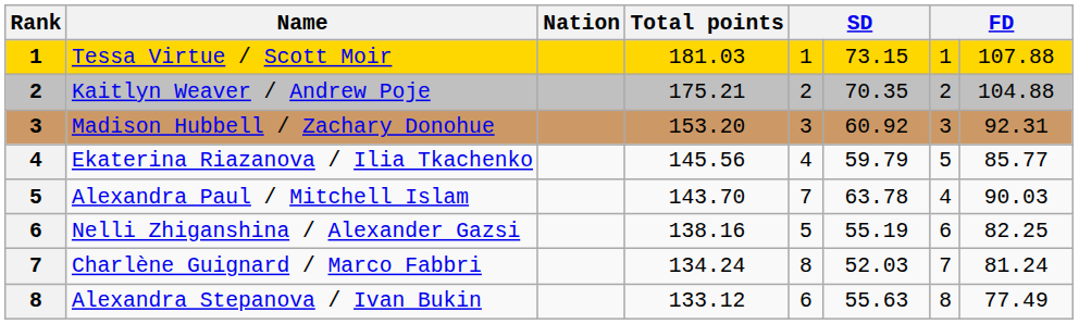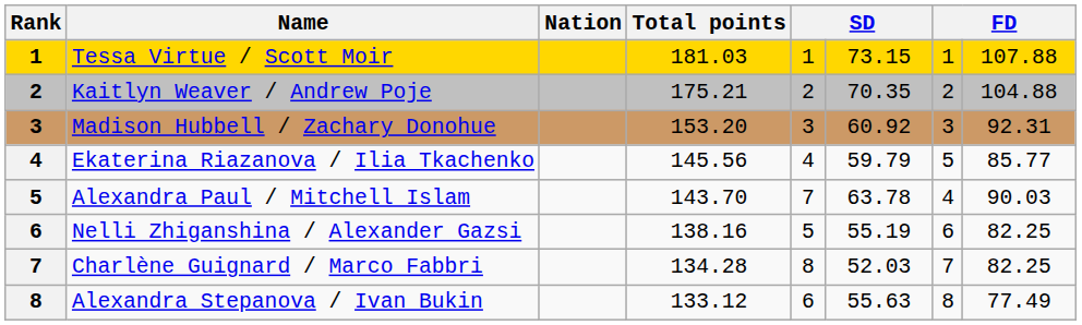 <table class="wikitable sortable">
 <tr>
 <th>Rank</th>
 <th>Name</th>
 <th>Nation</th>
 <th>Total points</th>
 <th colspan="2" width="80px"><a href='#'>SD</a></th>
 <th colspan="2" width="80px"><a href='#'>FD</a></th>
 </tr>
 <tr bgcolor="gold">
 <td align="center"><strong>1</strong></td>
 <td><a href='#'>Tessa Virtue</a> / <a href='#'>Scott Moir</a></td>
 <td></td>
 <td align="center">181.03</td>
 <td align="center">1</td>
 <td align="center">73.15</td>
 <td align="center">1</td>
 <td align="center">107.88</td>
 </tr>
 <tr bgcolor="silver">
 <td align="center"><strong>2</strong></td>
 <td><a href='#'>Kaitlyn Weaver</a> / <a href='#'>Andrew Poje</a></td>
 <td></td>
 <td align="center">175.21</td>
 <td align="center">2</td>
 <td align="center">70.35</td>
 <td align="center">2</td>
 <td align="center">104.88</td>
 </tr>
 <tr bgcolor="cc9966">
 <td align="center"><strong>3</strong></td>
 <td><a href='#'>Madison Hubbell</a> / <a href='#'>Zachary Donohue</a></td>
 <td></td>
 <td align="center">153.20</td>
 <td align="center">3</td>
 <td align="center">60.92</td>
 <td align="center">3</td>
 <td align="center">92.31</td>
 </tr>
 <tr>
 <th>4</th>
 <td><a href='#'>Ekaterina Riazanova</a> / <a href='#'>Ilia Tkachenko</a></td>
 <td></td>
 <td align="center">145.56</td>
 <td align="center">4</td>
 <td align="center">59.79</td>
 <td align="center">5</td>
 <td align="center">85.77</td>
 </tr>
 <tr>
 <th>5</th>
 <td><a href='#'>Alexandra Paul</a> / <a href='#'>Mitchell Islam</a></td>
 <td></td>
 <td align="center">143.70</td>
 <td align="center">7</td>
 <td align="center">63.78</td>
 <td align="center">4</td>
 <td align="center">90.03</td>
 </tr>
 <tr>
 <th>6</th>
 <td><a href='#'>Nelli Zhiganshina</a> / <a href='#'>Alexander Gazsi</a></td>
 <td></td>
 <td align="center">138.16</td>
 <td align="center">5</td>
 <td align="center">55.19</td>
 <td align="center">6</td>
 <td align="center">82.25</td>
 </tr>
 <tr>
 <th>7</th>
 <td><a href='#'>Charlène Guignard</a> / <a href='#'>Marco Fabbri</a></td>
 <td></td>
-<td align="center">134.24</td>
+<td align="center">134.28</td>
 <td align="center">8</td>
 <td align="center">52.03</td>
 <td align="center">7</td>
-<td align="center">81.24</td>
+<td align="center">82.25</td>
 </tr>
 <tr>
 <th>8</th>
 <td><a href='#'>Alexandra Stepanova</a> / <a href='#'>Ivan Bukin</a></td>
 <td></td>
 <td align="center">133.12</td>
 <td align="center">6</td>
 <td align="center">55.63</td>
 <td align="center">8</td>
 <td align="center">77.49</td>
 </tr>
 </table>
